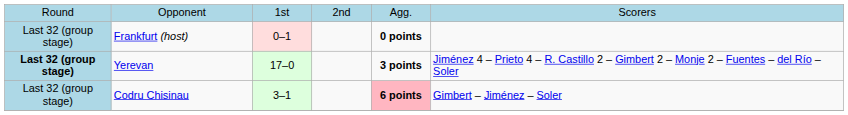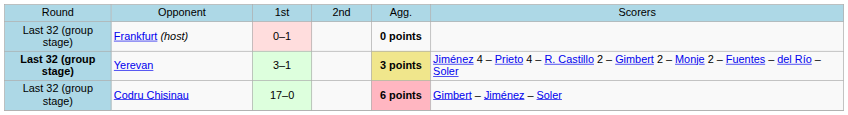 <table class="wikitable" style="text-align:center">
 <tr bgcolor=lightblue>
 <td width=150px>Round</td>
 <td width=200px>Opponent</td>
 <td width=80px>1st</td>
 <td width=80px>2nd</td>
 <td width=80px>Agg.</td>
 <td width=600px>Scorers</td>
 </tr>
 <tr>
 <td bgcolor=lightblue>Last 32 (group stage)</td>
 <td align=left> <a href='#'>Frankfurt</a> <em>(host)</em></td>
 <td bgcolor="#ffdddd">0–1</td>
 <td></td>
 <td><strong>0 points</strong></td>
 </tr>
 <tr>
 <td bgcolor=lightblue><strong>Last 32 (group stage)</strong></td>
 <td align=left> <a href='#'>Yerevan</a></td>
-<td bgcolor="#ddffdd">17–0</td>
+<td bgcolor="#ddffdd">3–1</td>
 <td></td>
-<td><strong>3 points</strong></td>
+<td style="background: khaki;"><strong>3 points</strong></td>
 <td align=left><a href='#'>Jiménez</a> 4 – <a href='#'>Prieto</a> 4 – <a href='#'>R. Castillo</a> 2 – <a href='#'>Gimbert</a> 2 – <a href='#'>Monje</a> 2 – <a href='#'>Fuentes</a> – <a href='#'>del Río</a> – <a href='#'>Soler</a></td>
 </tr>
 <tr>
 <td bgcolor=lightblue>Last 32 (group stage)</td>
 <td align=left> <a href='#'>Codru Chisinau</a></td>
-<td bgcolor="#ddffdd">3–1</td>
+<td bgcolor="#ddffdd">17–0</td>
 <td></td>
 <td bgcolor=lightpink><strong>6 points</strong></td>
 <td align=left><a href='#'>Gimbert</a> – <a href='#'>Jiménez</a> – <a href='#'>Soler</a></td>
 </tr>
 <tr>
 </tr>
 </table>
